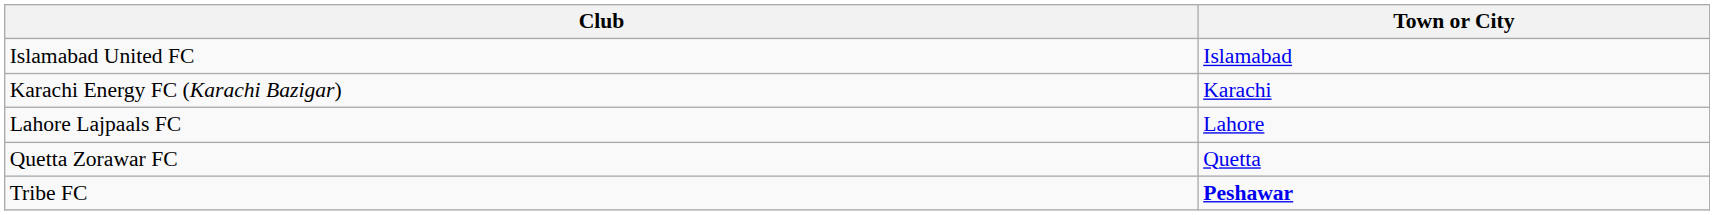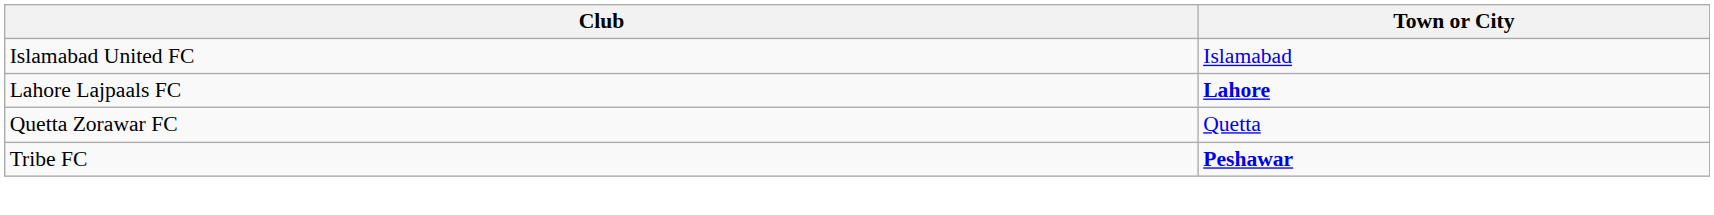 <table class="wikitable sortable" width="100%">
 <tr>
 <th !width="25%">Club</th>
 <th width="30%">Town or City</th>
 </tr>
 <tr>
 <td>Islamabad United FC</td>
 <td><a href='#'>Islamabad</a></td>
 </tr>
 <tr>
-<td>Karachi Energy FC (<em>Karachi Bazigar</em>)</td>
-<td><a href='#'>Karachi</a></td>
-</tr>
-<tr>
 <td>Lahore Lajpaals FC</td>
-<td><a href='#'>Lahore</a></td>
+<td><strong><a href='#'>Lahore</a></strong></td>
 </tr>
 <tr>
 <td>Quetta Zorawar FC</td>
 <td><a href='#'>Quetta</a></td>
 </tr>
 <tr>
 <td>Tribe FC</td>
 <td><strong><a href='#'>Peshawar</a></strong></td>
 </tr>
 </table>
